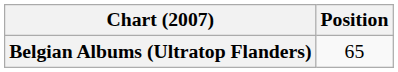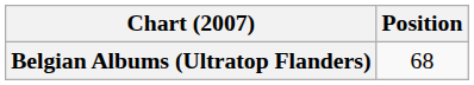 <table class="wikitable plainrowheaders" style="text-align:center">
 <tr>
 <th scope="col">Chart (2007)</th>
 <th scope="col">Position</th>
 </tr>
 <tr>
 <th scope="row">Belgian Albums (Ultratop Flanders)</th>
-<td>65</td>
+<td>68</td>
 </tr>
 </table>
